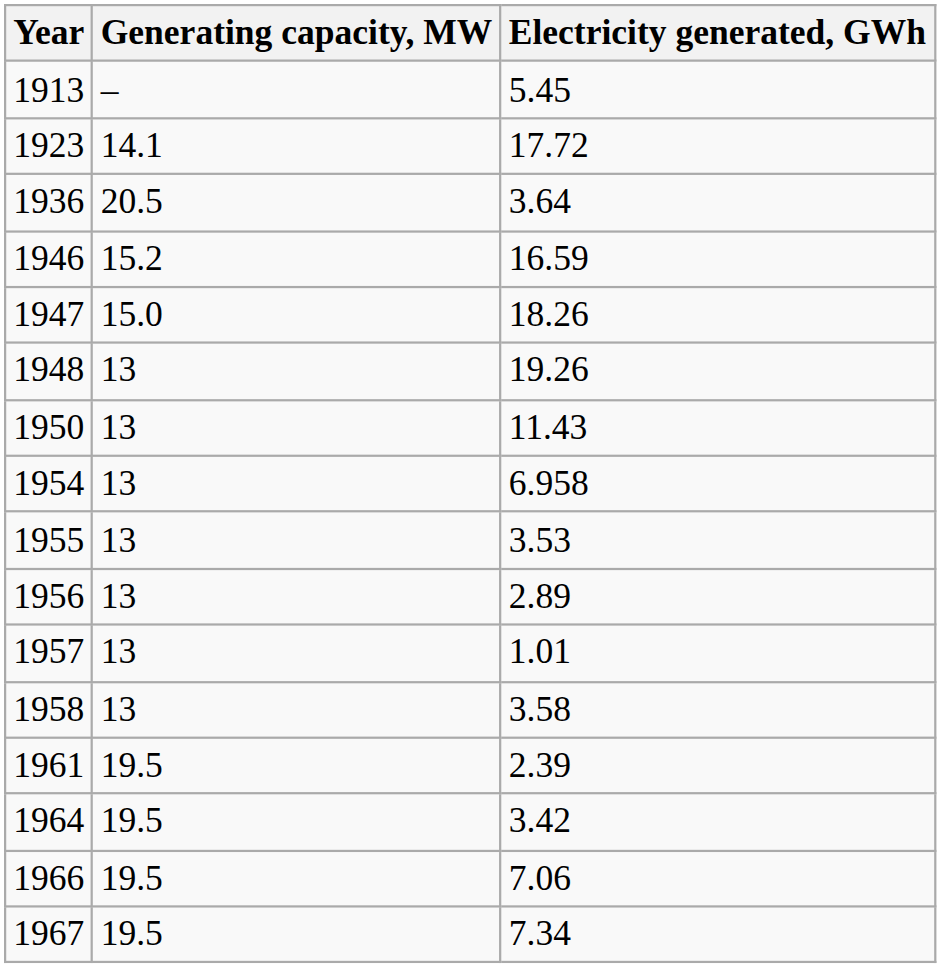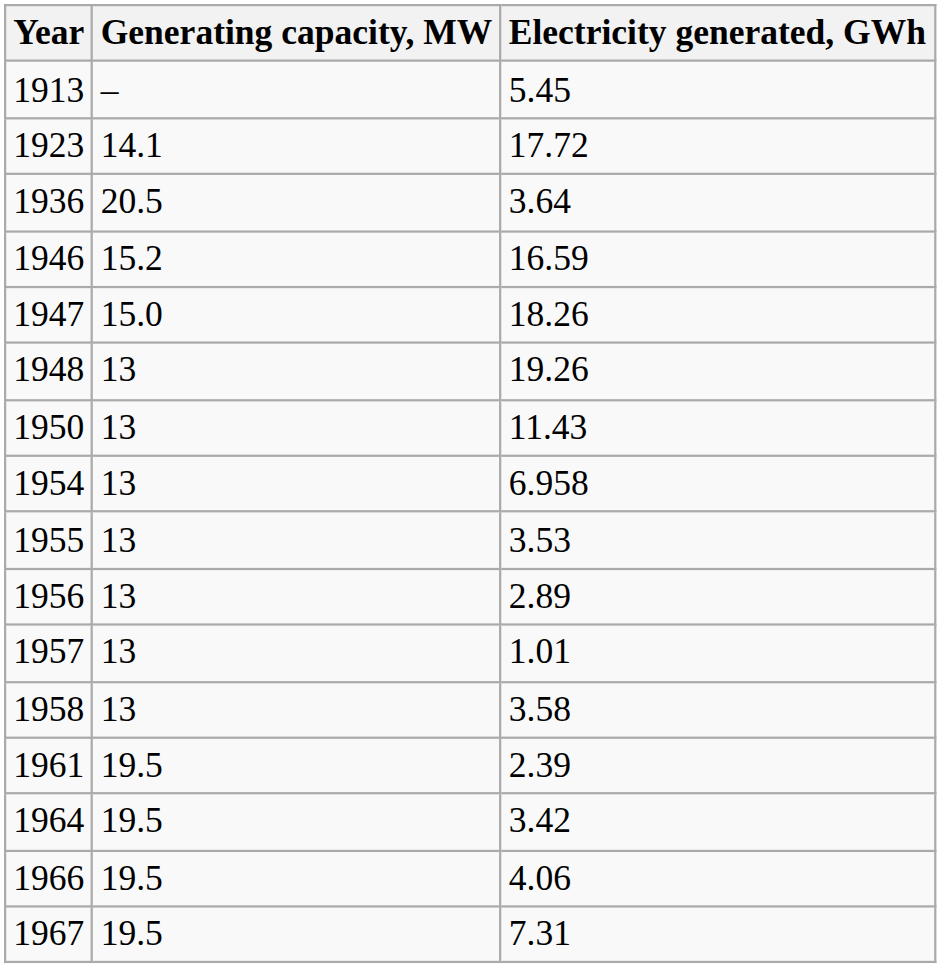 <table class="wikitable">
 <tr>
 <th>Year</th>
 <th>Generating capacity, MW</th>
 <th>Electricity generated, GWh</th>
 </tr>
 <tr>
 <td>1913</td>
 <td>–</td>
 <td>5.45</td>
 </tr>
 <tr>
 <td>1923</td>
 <td>14.1</td>
 <td>17.72</td>
 </tr>
 <tr>
 <td>1936</td>
 <td>20.5</td>
 <td>3.64</td>
 </tr>
 <tr>
 <td>1946</td>
 <td>15.2</td>
 <td>16.59</td>
 </tr>
 <tr>
 <td>1947</td>
 <td>15.0</td>
 <td>18.26</td>
 </tr>
 <tr>
 <td>1948</td>
 <td>13</td>
 <td>19.26</td>
 </tr>
 <tr>
 <td>1950</td>
 <td>13</td>
 <td>11.43</td>
 </tr>
 <tr>
 <td>1954</td>
 <td>13</td>
 <td>6.958</td>
 </tr>
 <tr>
 <td>1955</td>
 <td>13</td>
 <td>3.53</td>
 </tr>
 <tr>
 <td>1956</td>
 <td>13</td>
 <td>2.89</td>
 </tr>
 <tr>
 <td>1957</td>
 <td>13</td>
 <td>1.01</td>
 </tr>
 <tr>
 <td>1958</td>
 <td>13</td>
 <td>3.58</td>
 </tr>
 <tr>
 <td>1961</td>
 <td>19.5</td>
 <td>2.39</td>
 </tr>
 <tr>
 <td>1964</td>
 <td>19.5</td>
 <td>3.42</td>
 </tr>
 <tr>
 <td>1966</td>
 <td>19.5</td>
-<td>7.06</td>
+<td>4.06</td>
 </tr>
 <tr>
 <td>1967</td>
 <td>19.5</td>
-<td>7.34</td>
+<td>7.31</td>
 </tr>
 </table>
